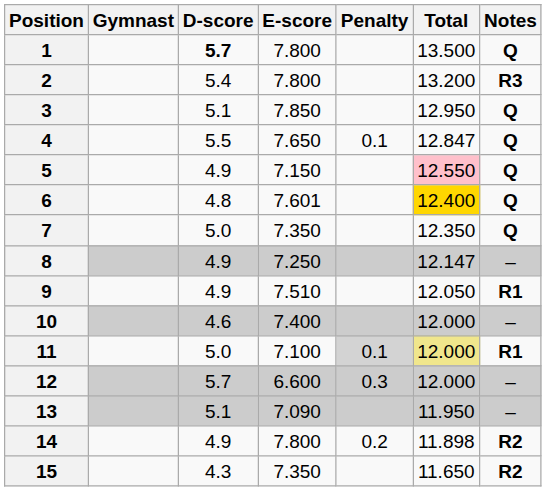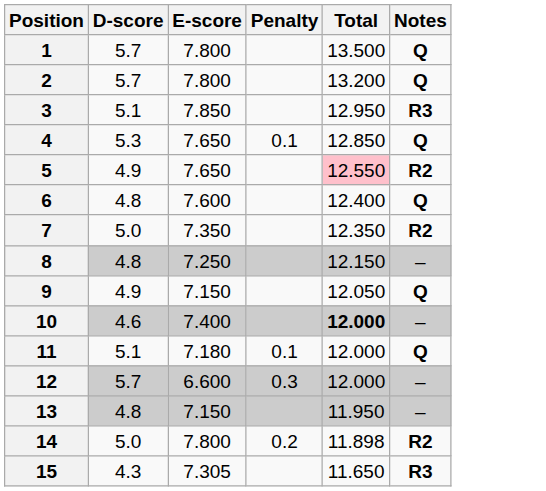 <table class="wikitable sortable" style="text-align:center; font-size:95%">
 <tr>
 <th scope=col>Position</th>
-<th scope=col>Gymnast</th>
 <th scope=col>D-score</th>
 <th scope=col>E-score</th>
 <th scope=col>Penalty</th>
 <th scope=col>Total</th>
 <th scope=col>Notes</th>
 </tr>
 <tr>
 <th scope=row>1</th>
-<td align=left></td>
-<td><strong>5.7</strong></td>
+<td>5.7</td>
 <td>7.800</td>
 <td></td>
 <td>13.500</td>
 <td><strong>Q</strong></td>
 </tr>
 <tr>
 <th scope=row>2</th>
-<td align=left></td>
-<td>5.4</td>
+<td>5.7</td>
 <td>7.800</td>
 <td></td>
 <td>13.200</td>
-<td><strong>R3</strong></td>
+<td><strong>Q</strong></td>
 </tr>
 <tr>
 <th scope=row>3</th>
-<td align=left></td>
 <td>5.1</td>
 <td>7.850</td>
 <td></td>
 <td>12.950</td>
-<td><strong>Q</strong></td>
+<td><strong>R3</strong></td>
 </tr>
 <tr>
 <th scope=row>4</th>
-<td align=left></td>
-<td>5.5</td>
+<td>5.3</td>
 <td>7.650</td>
 <td>0.1</td>
-<td>12.847</td>
+<td>12.850</td>
 <td><strong>Q</strong></td>
 </tr>
 <tr>
 <th scope=row>5</th>
-<td align=left></td>
 <td>4.9</td>
-<td>7.150</td>
+<td>7.650</td>
 <td></td>
 <td style="background: pink;">12.550</td>
-<td><strong>Q</strong></td>
+<td><strong>R2</strong></td>
 </tr>
 <tr>
 <th scope=row>6</th>
-<td align=left></td>
 <td>4.8</td>
-<td>7.601</td>
+<td>7.600</td>
 <td></td>
-<td style="background: gold;">12.400</td>
+<td>12.400</td>
 <td><strong>Q</strong></td>
 </tr>
 <tr>
 <th scope=row>7</th>
-<td align=left></td>
 <td>5.0</td>
 <td>7.350</td>
 <td></td>
 <td>12.350</td>
-<td><strong>Q</strong></td>
+<td><strong>R2</strong></td>
 </tr>
 <tr bgcolor="cccccc">
 <th scope=row>8</th>
-<td align=left></td>
-<td>4.9</td>
+<td>4.8</td>
 <td>7.250</td>
 <td></td>
-<td>12.147</td>
+<td>12.150</td>
 <td>–</td>
 </tr>
 <tr>
 <th scope=row>9</th>
-<td align=left></td>
 <td>4.9</td>
-<td>7.510</td>
+<td>7.150</td>
 <td></td>
 <td>12.050</td>
-<td><strong>R1</strong></td>
+<td><strong>Q</strong></td>
 </tr>
 <tr bgcolor="cccccc">
 <th scope=row>10</th>
-<td align=left></td>
 <td>4.6</td>
 <td>7.400</td>
 <td></td>
-<td>12.000</td>
+<td><strong>12.000</strong></td>
 <td>–</td>
 </tr>
 <tr>
 <th scope=row>11</th>
-<td align=left></td>
-<td>5.0</td>
-<td>7.100</td>
-<td style="background: lightgrey;">0.1</td>
-<td style="background: khaki;">12.000</td>
-<td><strong>R1</strong></td>
+<td>5.1</td>
+<td>7.180</td>
+<td>0.1</td>
+<td>12.000</td>
+<td><strong>Q</strong></td>
 </tr>
 <tr bgcolor="cccccc">
 <th scope=row>12</th>
-<td align=left></td>
 <td>5.7</td>
 <td>6.600</td>
 <td>0.3</td>
 <td>12.000</td>
 <td>–</td>
 </tr>
 <tr bgcolor="cccccc">
 <th scope=row>13</th>
-<td align=left></td>
-<td>5.1</td>
-<td>7.090</td>
+<td>4.8</td>
+<td>7.150</td>
 <td></td>
 <td>11.950</td>
 <td>–</td>
 </tr>
 <tr>
 <th scope=row>14</th>
-<td align=left></td>
-<td>4.9</td>
+<td>5.0</td>
 <td>7.800</td>
 <td>0.2</td>
 <td>11.898</td>
 <td><strong>R2</strong></td>
 </tr>
 <tr>
 <th scope=row>15</th>
-<td align=left></td>
 <td>4.3</td>
-<td>7.350</td>
+<td>7.305</td>
 <td></td>
 <td>11.650</td>
-<td><strong>R2</strong></td>
+<td><strong>R3</strong></td>
 </tr>
 </table>
